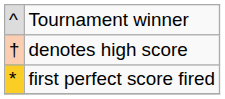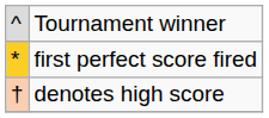 <table class="wikitable" style="font-size:90%;">
 <tr>
 <td style="background-color:#DCDCDC">^</td>
 <td>Tournament winner</td>
 </tr>
 <tr>
+<td style="background-color:#FBCE25">*</td>
+<td>first perfect score fired</td>
+</tr>
+<tr>
 <td style="background-color:#FBCEB1">†</td>
 <td>denotes high score</td>
 </tr>
 <tr>
-<td style="background-color:#FBCE25">*</td>
-<td>first perfect score fired</td>
-</tr>
-<tr>
 </tr>
 </table>
